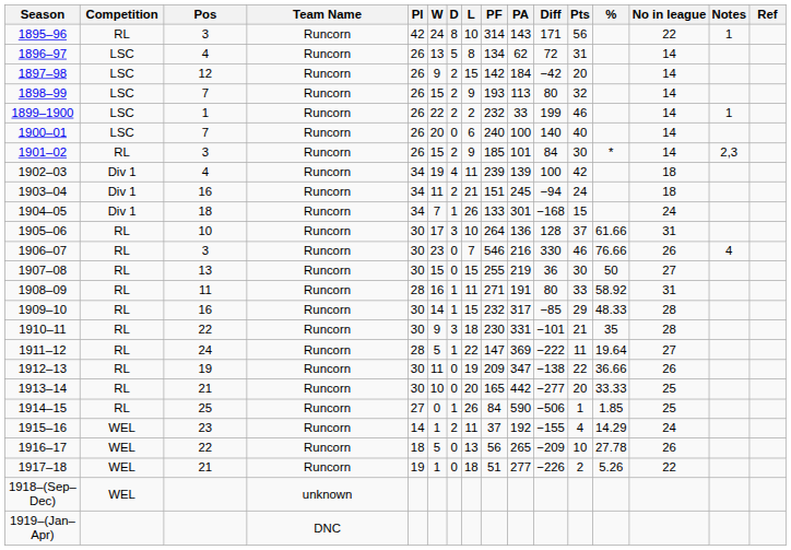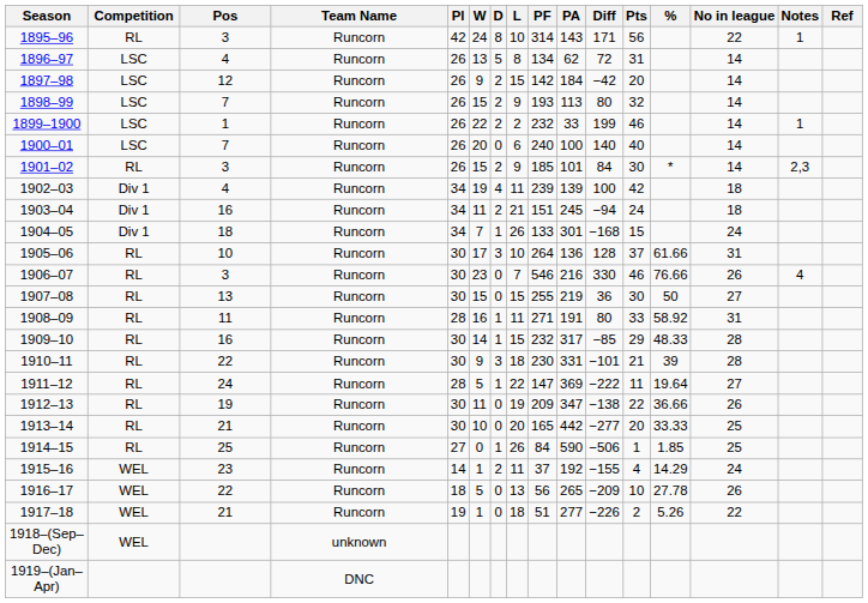 <table class="wikitable" style="text-align:center;">
 <tr>
 <th width=90 abbr="season">Season</th>
 <th width=100 abbr="Competition">Competition</th>
 <th width=100 abbr="Position">Pos</th>
 <th width=200 abbr="Club">Team Name</th>
 <th width 50 abbr="Pl">Pl</th>
 <th width 50 abbr="W">W</th>
 <th width 50 abbr="D">D</th>
 <th width 50 abbr="L">L</th>
 <th width 60 abbr="PF">PF</th>
 <th width 60 abbr="PA">PA</th>
 <th width 100 abbr="Diff">Diff</th>
 <th width 60 abbr="Pts">Pts</th>
 <th width 60 abbr="%">%</th>
 <th width 100 abbr="No of Teams">No in league</th>
 <th width=40 abbr="Notes">Notes</th>
 <th width=40 abbr="Ref">Ref</th>
 </tr>
 <tr>
 <td><a href='#'>1895–96</a></td>
 <td>RL</td>
 <td>3</td>
 <td>Runcorn</td>
 <td>42</td>
 <td>24</td>
 <td>8</td>
 <td>10</td>
 <td>314</td>
 <td>143</td>
 <td>171</td>
 <td>56</td>
 <td></td>
 <td>22</td>
 <td>1</td>
 <td></td>
 </tr>
 <tr>
 <td><a href='#'>1896–97</a></td>
 <td>LSC</td>
 <td>4</td>
 <td>Runcorn</td>
 <td>26</td>
 <td>13</td>
 <td>5</td>
 <td>8</td>
 <td>134</td>
 <td>62</td>
 <td>72</td>
 <td>31</td>
 <td></td>
 <td>14</td>
 <td></td>
 <td></td>
 </tr>
 <tr>
 <td><a href='#'>1897–98</a></td>
 <td>LSC</td>
 <td>12</td>
 <td>Runcorn</td>
 <td>26</td>
 <td>9</td>
 <td>2</td>
 <td>15</td>
 <td>142</td>
 <td>184</td>
 <td>−42</td>
 <td>20</td>
 <td></td>
 <td>14</td>
 <td></td>
 <td></td>
 </tr>
 <tr>
 <td><a href='#'>1898–99</a></td>
 <td>LSC</td>
 <td>7</td>
 <td>Runcorn</td>
 <td>26</td>
 <td>15</td>
 <td>2</td>
 <td>9</td>
 <td>193</td>
 <td>113</td>
 <td>80</td>
 <td>32</td>
 <td></td>
 <td>14</td>
 <td></td>
 <td></td>
 </tr>
 <tr>
 <td><a href='#'>1899–1900</a></td>
 <td>LSC</td>
 <td>1</td>
 <td>Runcorn</td>
 <td>26</td>
 <td>22</td>
 <td>2</td>
 <td>2</td>
 <td>232</td>
 <td>33</td>
 <td>199</td>
 <td>46</td>
 <td></td>
 <td>14</td>
 <td>1</td>
 <td></td>
 </tr>
 <tr>
 <td><a href='#'>1900–01</a></td>
 <td>LSC</td>
 <td>7</td>
 <td>Runcorn</td>
 <td>26</td>
 <td>20</td>
 <td>0</td>
 <td>6</td>
 <td>240</td>
 <td>100</td>
 <td>140</td>
 <td>40</td>
 <td></td>
 <td>14</td>
 <td></td>
 <td></td>
 </tr>
 <tr>
 <td><a href='#'>1901–02</a></td>
 <td>RL</td>
 <td>3</td>
 <td>Runcorn</td>
 <td>26</td>
 <td>15</td>
 <td>2</td>
 <td>9</td>
 <td>185</td>
 <td>101</td>
 <td>84</td>
 <td>30</td>
 <td>*</td>
 <td>14</td>
 <td>2,3</td>
 <td></td>
 </tr>
 <tr>
 <td>1902–03</td>
 <td>Div 1</td>
 <td>4</td>
 <td>Runcorn</td>
 <td>34</td>
 <td>19</td>
 <td>4</td>
 <td>11</td>
 <td>239</td>
 <td>139</td>
 <td>100</td>
 <td>42</td>
 <td></td>
 <td>18</td>
 <td></td>
 <td></td>
 </tr>
 <tr>
 <td>1903–04</td>
 <td>Div 1</td>
 <td>16</td>
 <td>Runcorn</td>
 <td>34</td>
 <td>11</td>
 <td>2</td>
 <td>21</td>
 <td>151</td>
 <td>245</td>
 <td>−94</td>
 <td>24</td>
 <td></td>
 <td>18</td>
 <td></td>
 <td></td>
 </tr>
 <tr>
 <td>1904–05</td>
 <td>Div 1</td>
 <td>18</td>
 <td>Runcorn</td>
 <td>34</td>
 <td>7</td>
 <td>1</td>
 <td>26</td>
 <td>133</td>
 <td>301</td>
 <td>−168</td>
 <td>15</td>
 <td></td>
 <td>24</td>
 <td></td>
 <td></td>
 </tr>
 <tr>
 <td>1905–06</td>
 <td>RL</td>
 <td>10</td>
 <td>Runcorn</td>
 <td>30</td>
 <td>17</td>
 <td>3</td>
 <td>10</td>
 <td>264</td>
 <td>136</td>
 <td>128</td>
 <td>37</td>
 <td>61.66</td>
 <td>31</td>
 <td></td>
 <td></td>
 </tr>
 <tr>
 <td>1906–07</td>
 <td>RL</td>
 <td>3</td>
 <td>Runcorn</td>
 <td>30</td>
 <td>23</td>
 <td>0</td>
 <td>7</td>
 <td>546</td>
 <td>216</td>
 <td>330</td>
 <td>46</td>
 <td>76.66</td>
 <td>26</td>
 <td>4</td>
 <td></td>
 </tr>
 <tr>
 <td>1907–08</td>
 <td>RL</td>
 <td>13</td>
 <td>Runcorn</td>
 <td>30</td>
 <td>15</td>
 <td>0</td>
 <td>15</td>
 <td>255</td>
 <td>219</td>
 <td>36</td>
 <td>30</td>
 <td>50</td>
 <td>27</td>
 <td></td>
 <td></td>
 </tr>
 <tr>
 <td>1908–09</td>
 <td>RL</td>
 <td>11</td>
 <td>Runcorn</td>
 <td>28</td>
 <td>16</td>
 <td>1</td>
 <td>11</td>
 <td>271</td>
 <td>191</td>
 <td>80</td>
 <td>33</td>
 <td>58.92</td>
 <td>31</td>
 <td></td>
 <td></td>
 </tr>
 <tr>
 <td>1909–10</td>
 <td>RL</td>
 <td>16</td>
 <td>Runcorn</td>
 <td>30</td>
 <td>14</td>
 <td>1</td>
 <td>15</td>
 <td>232</td>
 <td>317</td>
 <td>−85</td>
 <td>29</td>
 <td>48.33</td>
 <td>28</td>
 <td></td>
 <td></td>
 </tr>
 <tr>
 <td>1910–11</td>
 <td>RL</td>
 <td>22</td>
 <td>Runcorn</td>
 <td>30</td>
 <td>9</td>
 <td>3</td>
 <td>18</td>
 <td>230</td>
 <td>331</td>
 <td>−101</td>
 <td>21</td>
-<td>35</td>
+<td>39</td>
 <td>28</td>
 <td></td>
 <td></td>
 </tr>
 <tr>
 <td>1911–12</td>
 <td>RL</td>
 <td>24</td>
 <td>Runcorn</td>
 <td>28</td>
 <td>5</td>
 <td>1</td>
 <td>22</td>
 <td>147</td>
 <td>369</td>
 <td>−222</td>
 <td>11</td>
 <td>19.64</td>
 <td>27</td>
 <td></td>
 <td></td>
 </tr>
 <tr>
 <td>1912–13</td>
 <td>RL</td>
 <td>19</td>
 <td>Runcorn</td>
 <td>30</td>
 <td>11</td>
 <td>0</td>
 <td>19</td>
 <td>209</td>
 <td>347</td>
 <td>−138</td>
 <td>22</td>
 <td>36.66</td>
 <td>26</td>
 <td></td>
 <td></td>
 </tr>
 <tr>
 <td>1913–14</td>
 <td>RL</td>
 <td>21</td>
 <td>Runcorn</td>
 <td>30</td>
 <td>10</td>
 <td>0</td>
 <td>20</td>
 <td>165</td>
 <td>442</td>
 <td>−277</td>
 <td>20</td>
 <td>33.33</td>
 <td>25</td>
 <td></td>
 <td></td>
 </tr>
 <tr>
 <td>1914–15</td>
 <td>RL</td>
 <td>25</td>
 <td>Runcorn</td>
 <td>27</td>
 <td>0</td>
 <td>1</td>
 <td>26</td>
 <td>84</td>
 <td>590</td>
 <td>−506</td>
 <td>1</td>
 <td>1.85</td>
 <td>25</td>
 <td></td>
 <td></td>
 </tr>
 <tr>
 <td>1915–16</td>
 <td>WEL</td>
 <td>23</td>
 <td>Runcorn</td>
 <td>14</td>
 <td>1</td>
 <td>2</td>
 <td>11</td>
 <td>37</td>
 <td>192</td>
 <td>−155</td>
 <td>4</td>
 <td>14.29</td>
 <td>24</td>
 <td></td>
 <td></td>
 </tr>
 <tr>
 <td>1916–17</td>
 <td>WEL</td>
 <td>22</td>
 <td>Runcorn</td>
 <td>18</td>
 <td>5</td>
 <td>0</td>
 <td>13</td>
 <td>56</td>
 <td>265</td>
 <td>−209</td>
 <td>10</td>
 <td>27.78</td>
 <td>26</td>
 <td></td>
 <td></td>
 </tr>
 <tr>
 <td>1917–18</td>
 <td>WEL</td>
 <td>21</td>
 <td>Runcorn</td>
 <td>19</td>
 <td>1</td>
 <td>0</td>
 <td>18</td>
 <td>51</td>
 <td>277</td>
 <td>−226</td>
 <td>2</td>
 <td>5.26</td>
 <td>22</td>
 <td></td>
 <td></td>
 </tr>
 <tr>
 <td>1918–(Sep–Dec)</td>
 <td>WEL</td>
 <td></td>
 <td>unknown</td>
 <td></td>
 <td></td>
 <td></td>
 <td></td>
 <td></td>
 <td></td>
 <td></td>
 <td></td>
 <td></td>
 <td></td>
 <td></td>
 <td></td>
 </tr>
 <tr>
 <td>1919–(Jan–Apr)</td>
 <td></td>
 <td></td>
 <td>DNC</td>
 <td></td>
 <td></td>
 <td></td>
 <td></td>
 <td></td>
 <td></td>
 <td></td>
 <td></td>
 <td></td>
 <td></td>
 <td></td>
 <td></td>
 </tr>
 </table>
